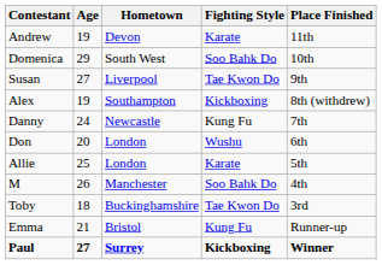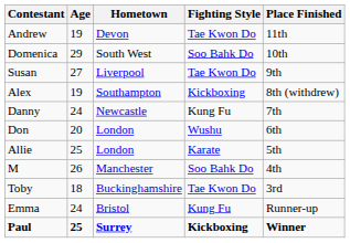 <table class="wikitable sortable">
 <tr>
 <th>Contestant</th>
 <th>Age</th>
 <th>Hometown</th>
 <th>Fighting Style</th>
 <th>Place Finished</th>
 </tr>
 <tr>
 <td>Andrew</td>
 <td>19</td>
 <td><a href='#'>Devon</a></td>
-<td><a href='#'>Karate</a></td>
+<td><a href='#'>Tae Kwon Do</a></td>
 <td>11th</td>
 </tr>
 <tr>
 <td>Domenica</td>
 <td>29</td>
 <td>South West</td>
 <td><a href='#'>Soo Bahk Do</a></td>
 <td>10th</td>
 </tr>
 <tr>
 <td>Susan</td>
 <td>27</td>
 <td><a href='#'>Liverpool</a></td>
 <td><a href='#'>Tae Kwon Do</a></td>
 <td>9th</td>
 </tr>
 <tr>
 <td>Alex</td>
 <td>19</td>
 <td><a href='#'>Southampton</a></td>
 <td><a href='#'>Kickboxing</a></td>
 <td>8th (withdrew)</td>
 </tr>
 <tr>
 <td>Danny</td>
 <td>24</td>
 <td><a href='#'>Newcastle</a></td>
 <td>Kung Fu</td>
 <td>7th</td>
 </tr>
 <tr>
 <td>Don</td>
 <td>20</td>
 <td><a href='#'>London</a></td>
 <td><a href='#'>Wushu</a></td>
 <td>6th</td>
 </tr>
 <tr>
 <td>Allie</td>
 <td>25</td>
 <td><a href='#'>London</a></td>
 <td><a href='#'>Karate</a></td>
 <td>5th</td>
 </tr>
 <tr>
 <td>M</td>
 <td>26</td>
 <td><a href='#'>Manchester</a></td>
 <td><a href='#'>Soo Bahk Do</a></td>
 <td>4th</td>
 </tr>
 <tr>
 <td>Toby</td>
 <td>18</td>
 <td><a href='#'>Buckinghamshire</a></td>
 <td><a href='#'>Tae Kwon Do</a></td>
 <td>3rd</td>
 </tr>
 <tr>
 <td>Emma</td>
-<td>21</td>
+<td>24</td>
 <td><a href='#'>Bristol</a></td>
 <td><a href='#'>Kung Fu</a></td>
 <td>Runner-up</td>
 </tr>
 <tr>
 <td><strong>Paul</strong></td>
-<td><strong>27</strong></td>
+<td><strong>25</strong></td>
 <td><strong><a href='#'>Surrey</a></strong></td>
 <td><strong>Kickboxing</strong></td>
 <td><strong>Winner</strong></td>
 </tr>
 </table>
